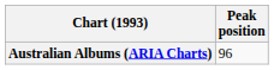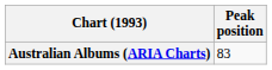 <table class="wikitable sortable plainrowheaders">
 <tr>
 <th scope="col">Chart (1993)</th>
 <th scope="col">Peak<br>position</th>
 </tr>
 <tr>
 <th scope="row">Australian Albums (<a href='#'>ARIA Charts</a>)</th>
-<td>96</td>
+<td>83</td>
 </tr>
 </table>
